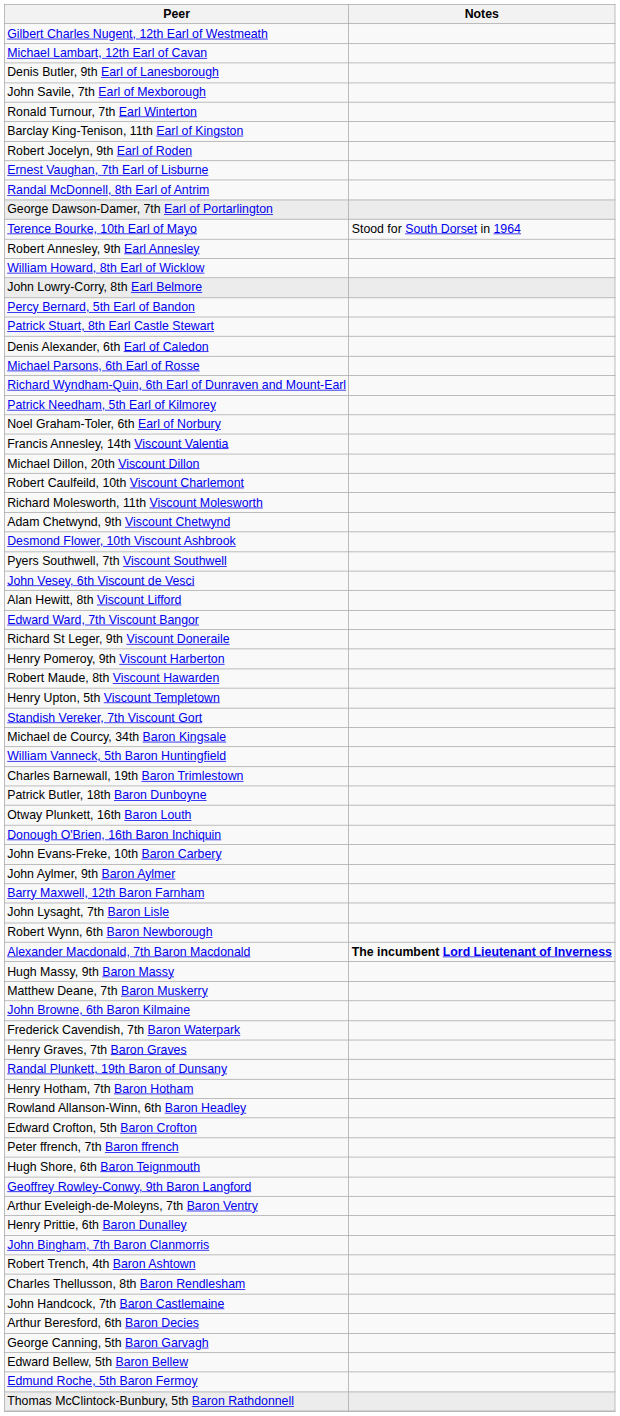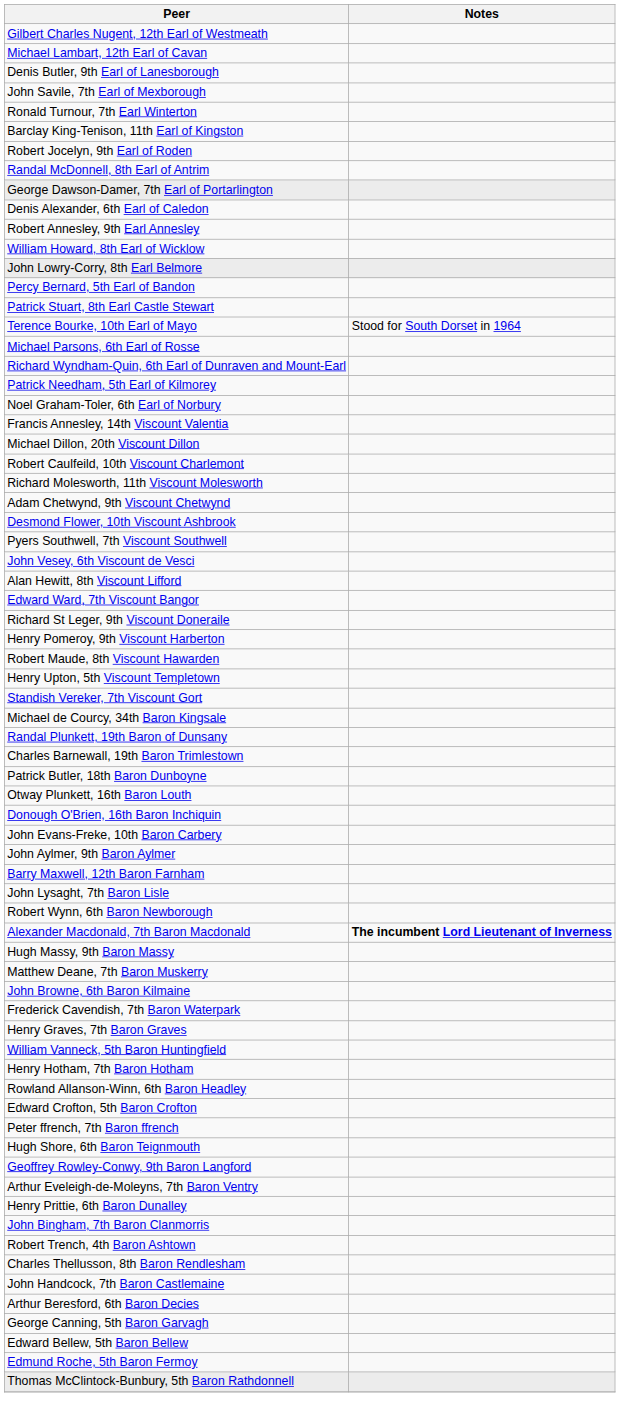 <table class="wikitable">
 <tr>
 <th>Peer</th>
 <th>Notes</th>
 </tr>
 <tr>
 <td><a href='#'>Gilbert Charles Nugent, 12th Earl of Westmeath</a></td>
 <td></td>
 </tr>
 <tr>
 <td><a href='#'>Michael Lambart, 12th Earl of Cavan</a></td>
 <td></td>
 </tr>
 <tr>
 <td>Denis Butler, 9th <a href='#'>Earl of Lanesborough</a></td>
 <td></td>
 </tr>
 <tr>
 <td>John Savile, 7th <a href='#'>Earl of Mexborough</a></td>
 <td></td>
 </tr>
 <tr>
 <td>Ronald Turnour, 7th <a href='#'>Earl Winterton</a></td>
 <td></td>
 </tr>
 <tr>
 <td>Barclay King-Tenison, 11th <a href='#'>Earl of Kingston</a></td>
 <td></td>
 </tr>
 <tr>
 <td>Robert Jocelyn, 9th <a href='#'>Earl of Roden</a></td>
 <td></td>
 </tr>
 <tr>
-<td><a href='#'>Ernest Vaughan, 7th Earl of Lisburne</a></td>
-<td></td>
-</tr>
-<tr>
 <td><a href='#'>Randal McDonnell, 8th Earl of Antrim</a></td>
 <td></td>
 </tr>
 <tr style="background: #ececec;">
 <td> George Dawson-Damer, 7th <a href='#'>Earl of Portarlington</a></td>
 <td></td>
 </tr>
 <tr>
-<td><a href='#'>Terence Bourke, 10th Earl of Mayo</a></td>
-<td>Stood for <a href='#'>South Dorset</a> in <a href='#'>1964</a></td>
+<td>Denis Alexander, 6th <a href='#'>Earl of Caledon</a></td>
+<td></td>
 </tr>
 <tr>
 <td>Robert Annesley, 9th <a href='#'>Earl Annesley</a></td>
 <td></td>
 </tr>
 <tr>
 <td><a href='#'>William Howard, 8th Earl of Wicklow</a></td>
 <td></td>
 </tr>
 <tr style="background: #ececec;">
 <td> John Lowry-Corry, 8th <a href='#'>Earl Belmore</a></td>
 <td></td>
 </tr>
 <tr>
 <td><a href='#'>Percy Bernard, 5th Earl of Bandon</a></td>
 <td></td>
 </tr>
 <tr>
 <td><a href='#'>Patrick Stuart, 8th Earl Castle Stewart</a></td>
 <td></td>
 </tr>
 <tr>
-<td>Denis Alexander, 6th <a href='#'>Earl of Caledon</a></td>
-<td></td>
+<td><a href='#'>Terence Bourke, 10th Earl of Mayo</a></td>
+<td>Stood for <a href='#'>South Dorset</a> in <a href='#'>1964</a></td>
 </tr>
 <tr>
 <td><a href='#'>Michael Parsons, 6th Earl of Rosse</a></td>
 <td></td>
 </tr>
 <tr>
 <td><a href='#'>Richard Wyndham-Quin, 6th Earl of Dunraven and Mount-Earl</a></td>
 <td></td>
 </tr>
 <tr>
 <td><a href='#'>Patrick Needham, 5th Earl of Kilmorey</a></td>
 <td></td>
 </tr>
 <tr>
 <td>Noel Graham-Toler, 6th <a href='#'>Earl of Norbury</a></td>
 <td></td>
 </tr>
 <tr>
 <td>Francis Annesley, 14th <a href='#'>Viscount Valentia</a></td>
 <td></td>
 </tr>
 <tr>
 <td>Michael Dillon, 20th <a href='#'>Viscount Dillon</a></td>
 <td></td>
 </tr>
 <tr>
 <td>Robert Caulfeild, 10th <a href='#'>Viscount Charlemont</a></td>
 <td></td>
 </tr>
 <tr>
 <td>Richard Molesworth, 11th <a href='#'>Viscount Molesworth</a></td>
 <td></td>
 </tr>
 <tr>
 <td>Adam Chetwynd, 9th <a href='#'>Viscount Chetwynd</a></td>
 <td></td>
 </tr>
 <tr>
 <td><a href='#'>Desmond Flower, 10th Viscount Ashbrook</a></td>
 <td></td>
 </tr>
 <tr>
 <td>Pyers Southwell, 7th <a href='#'>Viscount Southwell</a></td>
 <td></td>
 </tr>
 <tr>
 <td><a href='#'>John Vesey, 6th Viscount de Vesci</a></td>
 <td></td>
 </tr>
 <tr>
 <td>Alan Hewitt, 8th <a href='#'>Viscount Lifford</a></td>
 <td></td>
 </tr>
 <tr>
 <td><a href='#'>Edward Ward, 7th Viscount Bangor</a></td>
 <td></td>
 </tr>
 <tr>
 <td>Richard St Leger, 9th <a href='#'>Viscount Doneraile</a></td>
 <td></td>
 </tr>
 <tr>
 <td>Henry Pomeroy, 9th <a href='#'>Viscount Harberton</a></td>
 <td></td>
 </tr>
 <tr>
 <td>Robert Maude, 8th <a href='#'>Viscount Hawarden</a></td>
 <td></td>
 </tr>
 <tr>
 <td>Henry Upton, 5th <a href='#'>Viscount Templetown</a></td>
 <td></td>
 </tr>
 <tr>
 <td><a href='#'>Standish Vereker, 7th Viscount Gort</a></td>
 <td></td>
 </tr>
 <tr>
 <td>Michael de Courcy, 34th <a href='#'>Baron Kingsale</a></td>
 <td></td>
 </tr>
 <tr>
-<td><a href='#'>William Vanneck, 5th Baron Huntingfield</a></td>
+<td><a href='#'>Randal Plunkett, 19th Baron of Dunsany</a></td>
 <td></td>
 </tr>
 <tr>
 <td>Charles Barnewall, 19th <a href='#'>Baron Trimlestown</a></td>
 <td></td>
 </tr>
 <tr>
 <td>Patrick Butler, 18th <a href='#'>Baron Dunboyne</a></td>
 <td></td>
 </tr>
 <tr>
 <td>Otway Plunkett, 16th <a href='#'>Baron Louth</a></td>
 <td></td>
 </tr>
 <tr>
 <td><a href='#'>Donough O'Brien, 16th Baron Inchiquin</a></td>
 <td></td>
 </tr>
 <tr>
 <td>John Evans-Freke, 10th <a href='#'>Baron Carbery</a></td>
 <td></td>
 </tr>
 <tr>
 <td>John Aylmer, 9th <a href='#'>Baron Aylmer</a></td>
 <td></td>
 </tr>
 <tr>
 <td><a href='#'>Barry Maxwell, 12th Baron Farnham</a></td>
 <td></td>
 </tr>
 <tr>
 <td>John Lysaght, 7th <a href='#'>Baron Lisle</a></td>
 <td></td>
 </tr>
 <tr>
 <td>Robert Wynn, 6th <a href='#'>Baron Newborough</a></td>
 <td></td>
 </tr>
 <tr>
 <td><a href='#'>Alexander Macdonald, 7th Baron Macdonald</a></td>
 <td><strong>The incumbent <a href='#'>Lord Lieutenant of Inverness</a></strong></td>
 </tr>
 <tr>
 <td>Hugh Massy, 9th <a href='#'>Baron Massy</a></td>
 <td></td>
 </tr>
 <tr>
 <td>Matthew Deane, 7th <a href='#'>Baron Muskerry</a></td>
 <td></td>
 </tr>
 <tr>
 <td><a href='#'>John Browne, 6th Baron Kilmaine</a></td>
 <td></td>
 </tr>
 <tr>
 <td>Frederick Cavendish, 7th <a href='#'>Baron Waterpark</a></td>
 <td></td>
 </tr>
 <tr>
 <td>Henry Graves, 7th <a href='#'>Baron Graves</a></td>
 <td></td>
 </tr>
 <tr>
-<td><a href='#'>Randal Plunkett, 19th Baron of Dunsany</a></td>
+<td><a href='#'>William Vanneck, 5th Baron Huntingfield</a></td>
 <td></td>
 </tr>
 <tr>
 <td>Henry Hotham, 7th <a href='#'>Baron Hotham</a></td>
 <td></td>
 </tr>
 <tr>
 <td>Rowland Allanson-Winn, 6th <a href='#'>Baron Headley</a></td>
 <td></td>
 </tr>
 <tr>
 <td>Edward Crofton, 5th <a href='#'>Baron Crofton</a></td>
 <td></td>
 </tr>
 <tr>
 <td>Peter ffrench, 7th <a href='#'>Baron ffrench</a></td>
 <td></td>
 </tr>
 <tr>
 <td>Hugh Shore, 6th <a href='#'>Baron Teignmouth</a></td>
 <td></td>
 </tr>
 <tr>
 <td><a href='#'>Geoffrey Rowley-Conwy, 9th Baron Langford</a></td>
 <td></td>
 </tr>
 <tr>
 <td>Arthur Eveleigh-de-Moleyns, 7th <a href='#'>Baron Ventry</a></td>
 <td></td>
 </tr>
 <tr>
 <td>Henry Prittie, 6th <a href='#'>Baron Dunalley</a></td>
 <td></td>
 </tr>
 <tr>
 <td><a href='#'>John Bingham, 7th Baron Clanmorris</a></td>
 <td></td>
 </tr>
 <tr>
 <td>Robert Trench, 4th <a href='#'>Baron Ashtown</a></td>
 <td></td>
 </tr>
 <tr>
 <td>Charles Thellusson, 8th <a href='#'>Baron Rendlesham</a></td>
 <td></td>
 </tr>
 <tr>
 <td>John Handcock, 7th <a href='#'>Baron Castlemaine</a></td>
 <td></td>
 </tr>
 <tr>
 <td>Arthur Beresford, 6th <a href='#'>Baron Decies</a></td>
 <td></td>
 </tr>
 <tr>
 <td>George Canning, 5th <a href='#'>Baron Garvagh</a></td>
 <td></td>
 </tr>
 <tr>
 <td>Edward Bellew, 5th <a href='#'>Baron Bellew</a></td>
 <td></td>
 </tr>
 <tr>
 <td><a href='#'>Edmund Roche, 5th Baron Fermoy</a></td>
 <td></td>
 </tr>
 <tr style="background: #ececec;">
 <td> Thomas McClintock-Bunbury, 5th <a href='#'>Baron Rathdonnell</a></td>
 <td></td>
 </tr>
 <tr>
 </tr>
 </table>
